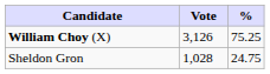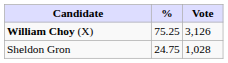 <table class="wikitable">
 <tr>
 <th style="background:#ddf; width:200px;">Candidate</th>
+<th style="background:#ddf; width:30px;">%</th>
 <th style="background:#ddf; width:50px;">Vote</th>
-<th style="background:#ddf; width:30px;">%</th>
 </tr>
 <tr>
 <td><strong>William Choy</strong> (X)</td>
+<td>75.25</td>
 <td>3,126</td>
-<td>75.25</td>
 </tr>
 <tr>
 <td>Sheldon Gron</td>
+<td>24.75</td>
 <td>1,028</td>
-<td>24.75</td>
 </tr>
 </table>
